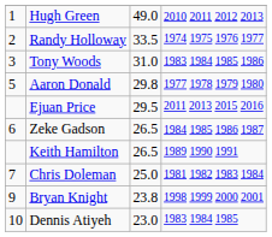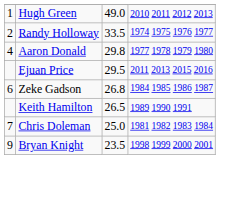 <table class="wikitable">
 <tr>
 </tr>
 <tr>
 <td>1</td>
 <td><a href='#'>Hugh Green</a></td>
 <td>49.0</td>
 <td style="font-size:80%;"><a href='#'>2010</a> <a href='#'>2011</a> <a href='#'>2012</a> <a href='#'>2013</a></td>
 </tr>
 <tr>
 <td>2</td>
 <td><a href='#'>Randy Holloway</a></td>
 <td>33.5</td>
 <td style="font-size:80%;"><a href='#'>1974</a> <a href='#'>1975</a> <a href='#'>1976</a> <a href='#'>1977</a></td>
 </tr>
 <tr>
-<td>3</td>
-<td><a href='#'>Tony Woods</a></td>
-<td>31.0</td>
-<td style="font-size:80%;"><a href='#'>1983</a> <a href='#'>1984</a> <a href='#'>1985</a> <a href='#'>1986</a></td>
-</tr>
-<tr>
-<td>5</td>
+<td>4</td>
 <td><a href='#'>Aaron Donald</a></td>
 <td>29.8</td>
 <td style="font-size:80%;"><a href='#'>1977</a> <a href='#'>1978</a> <a href='#'>1979</a> <a href='#'>1980</a></td>
 </tr>
 <tr>
 <td></td>
 <td><a href='#'>Ejuan Price</a></td>
 <td>29.5</td>
 <td style="font-size:80%;"><a href='#'>2011</a> <a href='#'>2013</a> <a href='#'>2015</a> <a href='#'>2016</a></td>
 </tr>
 <tr>
 <td>6</td>
 <td>Zeke Gadson</td>
-<td>26.5</td>
+<td>26.8</td>
 <td style="font-size:80%;"><a href='#'>1984</a> <a href='#'>1985</a> <a href='#'>1986</a> <a href='#'>1987</a></td>
 </tr>
 <tr>
 <td></td>
 <td><a href='#'>Keith Hamilton</a></td>
 <td>26.5</td>
 <td style="font-size:80%;"><a href='#'>1989</a> <a href='#'>1990</a> <a href='#'>1991</a></td>
 </tr>
 <tr>
 <td>7</td>
 <td><a href='#'>Chris Doleman</a></td>
 <td>25.0</td>
 <td style="font-size:80%;"><a href='#'>1981</a> <a href='#'>1982</a> <a href='#'>1983</a> <a href='#'>1984</a></td>
 </tr>
 <tr>
 <td>9</td>
 <td><a href='#'>Bryan Knight</a></td>
-<td>23.8</td>
+<td>23.5</td>
 <td style="font-size:80%;"><a href='#'>1998</a> <a href='#'>1999</a> <a href='#'>2000</a> <a href='#'>2001</a></td>
 </tr>
-<tr>
-<td>10</td>
-<td>Dennis Atiyeh</td>
-<td>23.0</td>
-<td style="font-size:80%;"><a href='#'>1983</a> <a href='#'>1984</a> <a href='#'>1985</a></td>
-</tr>
 </table>
